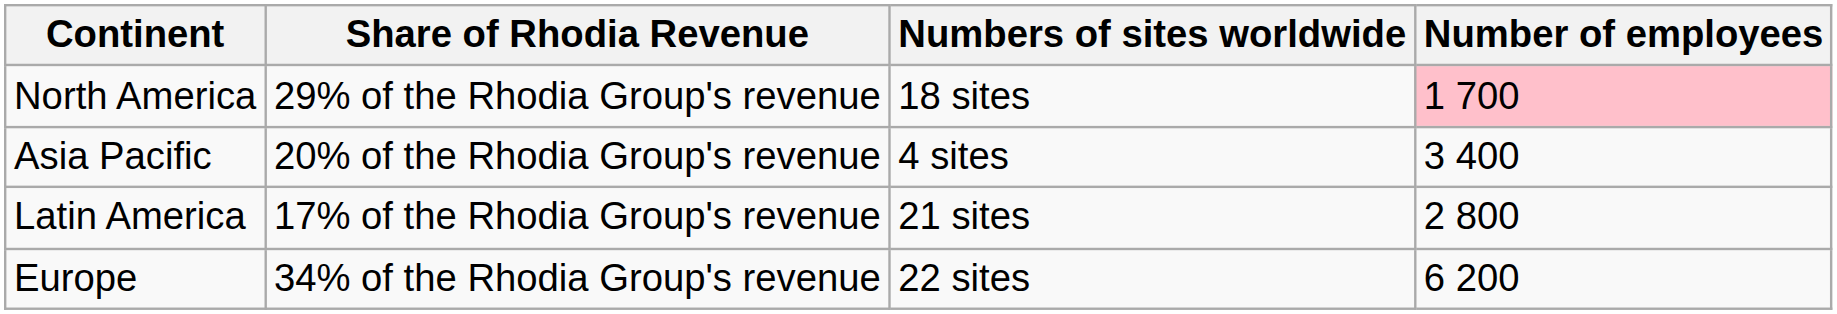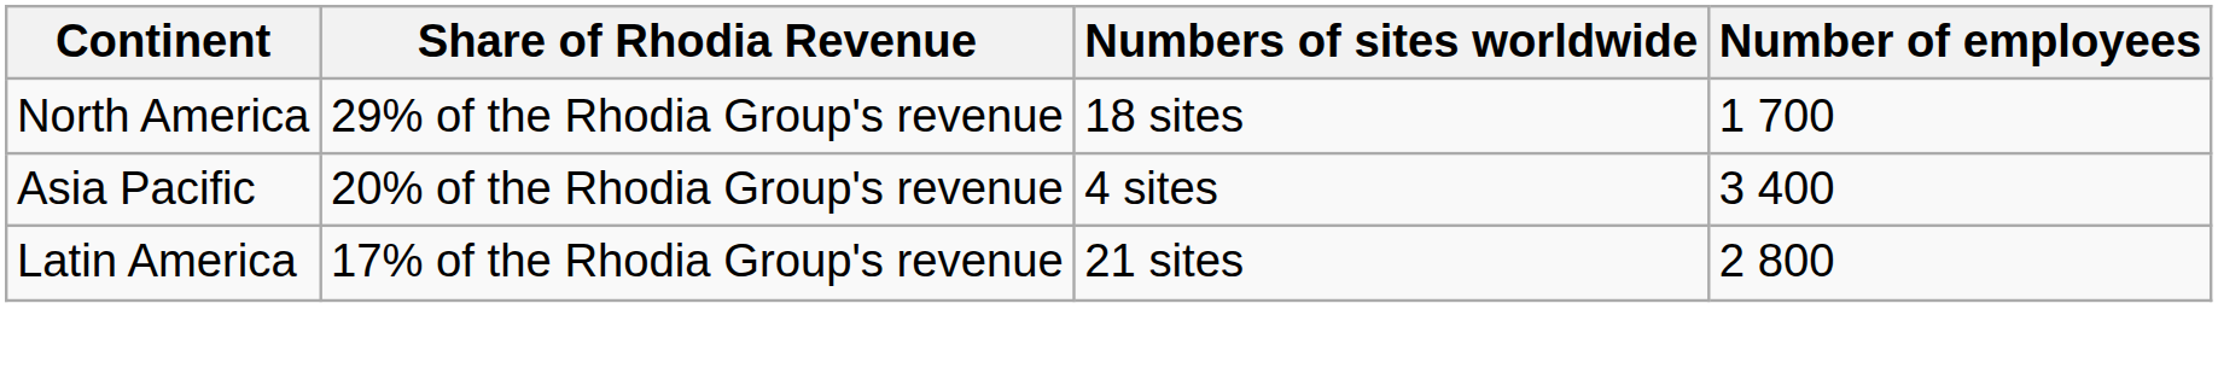 <table class="wikitable sortable">
 <tr>
 <th>Continent</th>
 <th>Share of Rhodia Revenue</th>
 <th>Numbers of sites worldwide</th>
 <th>Number of employees</th>
 </tr>
 <tr>
 <td>North America</td>
 <td>29% of the Rhodia Group's revenue</td>
 <td>18 sites</td>
-<td style="background: pink;">1 700</td>
+<td>1 700</td>
 </tr>
 <tr>
 <td>Asia Pacific</td>
 <td>20% of the Rhodia Group's revenue</td>
 <td>4 sites</td>
 <td>3 400</td>
 </tr>
 <tr>
 <td>Latin America</td>
 <td>17% of the Rhodia Group's revenue</td>
 <td>21 sites</td>
 <td>2 800</td>
 </tr>
-<tr>
-<td>Europe</td>
-<td>34% of the Rhodia Group's revenue</td>
-<td>22 sites</td>
-<td>6 200</td>
-</tr>
 </table>
